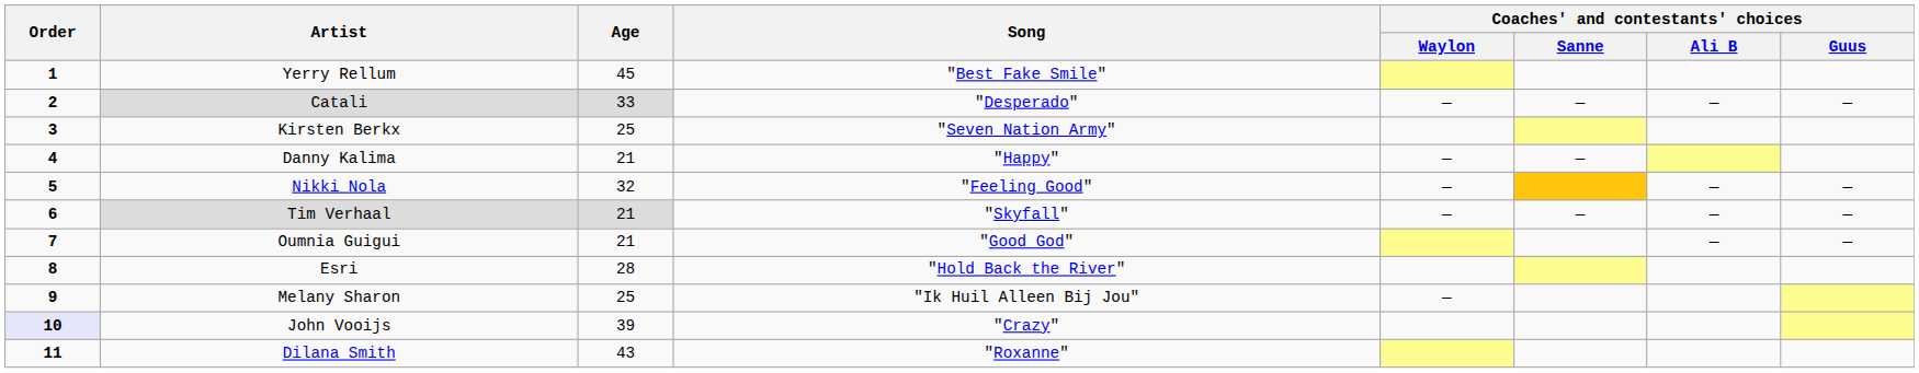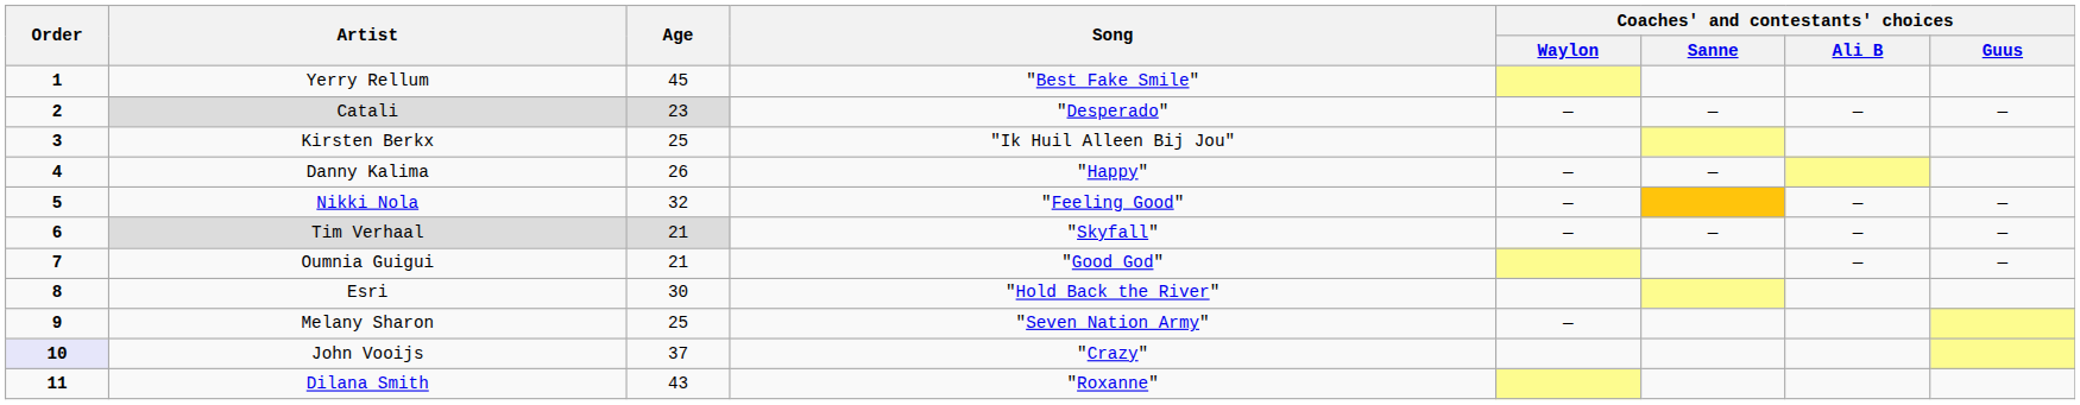 <table class="wikitable" style="text-align:center; line-height:17px; width:100%;">
 <tr>
 <th scope="col" rowspan="2" style="width:05%;">Order</th>
 <th scope="col" rowspan="2" style="width:25%;">Artist</th>
 <th scope="col" rowspan="2" style="width:05%;">Age</th>
 <th scope="col" rowspan="2" style="width:37%;">Song</th>
 <th scope="col" colspan="4" style="width:28%;">Coaches' and contestants' choices</th>
 </tr>
 <tr>
 <th style="width:07%;"><a href='#'>Waylon</a></th>
 <th style="width:07%;"><a href='#'>Sanne</a></th>
 <th nowrap style="width:07%;"><a href='#'>Ali B</a></th>
 <th style="width:07%;"><a href='#'>Guus</a></th>
 </tr>
 <tr>
 <td><strong>1</strong></td>
 <td>Yerry Rellum</td>
 <td>45</td>
 <td>"<a href='#'>Best Fake Smile</a>"</td>
 <td style="background:#fdfc8f;"><strong></strong></td>
 <td><strong></strong></td>
 <td><strong></strong></td>
 <td><strong></strong></td>
 </tr>
 <tr>
 <td><strong>2</strong></td>
 <td style="background:#DCDCDC;">Catali</td>
-<td style="background:#DCDCDC;">33</td>
+<td style="background:#DCDCDC;">23</td>
 <td>"<a href='#'>Desperado</a>"</td>
 <td>—</td>
 <td>—</td>
 <td>—</td>
 <td>—</td>
 </tr>
 <tr>
 <td><strong>3</strong></td>
 <td>Kirsten Berkx</td>
 <td>25</td>
-<td>"<a href='#'>Seven Nation Army</a>"</td>
+<td>"Ik Huil Alleen Bij Jou"</td>
 <td><strong></strong></td>
 <td style="background:#fdfc8f;"><strong></strong></td>
 <td><strong></strong></td>
 <td><strong></strong></td>
 </tr>
 <tr>
 <td><strong>4</strong></td>
 <td>Danny Kalima</td>
-<td>21</td>
+<td>26</td>
 <td>"<a href='#'>Happy</a>"</td>
 <td>—</td>
 <td>—</td>
 <td style="background:#fdfc8f;"><strong></strong></td>
 <td><strong></strong></td>
 </tr>
 <tr>
 <td><strong>5</strong></td>
 <td><a href='#'>Nikki Nola</a></td>
 <td>32</td>
 <td>"<a href='#'>Feeling Good</a>"</td>
 <td>—</td>
 <td style="background: #ffc40c;"><strong></strong></td>
 <td>—</td>
 <td>—</td>
 </tr>
 <tr>
 <td><strong>6</strong></td>
 <td style="background:#DCDCDC;">Tim Verhaal</td>
 <td style="background:#DCDCDC;">21</td>
 <td>"<a href='#'>Skyfall</a>"</td>
 <td>—</td>
 <td>—</td>
 <td>—</td>
 <td>—</td>
 </tr>
 <tr>
 <td><strong>7</strong></td>
 <td>Oumnia Guigui</td>
 <td>21</td>
 <td>"<a href='#'>Good God</a>"</td>
 <td style="background:#fdfc8f;"><strong></strong></td>
 <td><strong></strong></td>
 <td>—</td>
 <td>—</td>
 </tr>
 <tr>
 <td><strong>8</strong></td>
 <td>Esri</td>
-<td>28</td>
+<td>30</td>
 <td>"<a href='#'>Hold Back the River</a>"</td>
 <td><strong></strong></td>
 <td style="background:#fdfc8f;"><strong></strong></td>
 <td><strong></strong></td>
 <td><strong></strong></td>
 </tr>
 <tr>
 <td><strong>9</strong></td>
 <td>Melany Sharon</td>
 <td>25</td>
-<td>"Ik Huil Alleen Bij Jou"</td>
+<td>"<a href='#'>Seven Nation Army</a>"</td>
 <td>—</td>
 <td><strong></strong></td>
 <td><strong></strong></td>
 <td style="background:#fdfc8f;"><strong></strong></td>
 </tr>
 <tr>
 <td style="background: lavender;"><strong>10</strong></td>
 <td>John Vooijs</td>
-<td>39</td>
+<td>37</td>
 <td>"<a href='#'>Crazy</a>"</td>
 <td><strong></strong></td>
 <td><strong></strong></td>
 <td><strong></strong></td>
 <td style="background:#fdfc8f;"><strong></strong></td>
 </tr>
 <tr>
 <td><strong>11</strong></td>
 <td><a href='#'>Dilana Smith</a></td>
 <td>43</td>
 <td>"<a href='#'>Roxanne</a>"</td>
 <td style="background:#fdfc8f;"><strong></strong></td>
 <td><strong></strong></td>
 <td><strong></strong></td>
 <td><strong></strong></td>
 </tr>
 </table>
